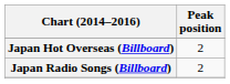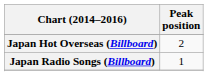 <table class="wikitable sortable plainrowheaders" style="text-align:center">
 <tr>
 <th>Chart (2014–2016)</th>
 <th>Peak<br>position</th>
 </tr>
 <tr>
 </tr>
 <tr>
 <th scope="row">Japan Hot Overseas (<em><a href='#'>Billboard</a></em>)</th>
 <td>2</td>
 </tr>
 <tr>
 <th scope="row">Japan Radio Songs (<em><a href='#'>Billboard</a></em>)</th>
-<td>2</td>
+<td>1</td>
 </tr>
 <tr>
 </tr>
 <tr>
 </tr>
 </table>
